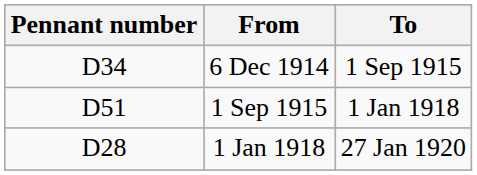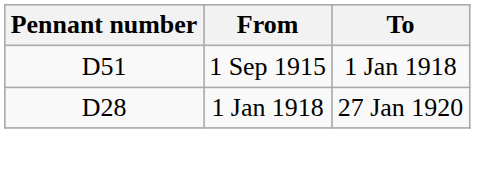 <table class="wikitable" style="text-align:center">
 <tr>
 <th>Pennant number</th>
 <th>From</th>
 <th>To</th>
-</tr>
-<tr>
-<td>D34</td>
-<td>6 Dec 1914</td>
-<td>1 Sep 1915</td>
 </tr>
 <tr>
 <td>D51</td>
 <td>1 Sep 1915</td>
 <td>1 Jan 1918</td>
 </tr>
 <tr>
 <td>D28</td>
 <td>1 Jan 1918</td>
 <td>27 Jan 1920</td>
 </tr>
 </table>
